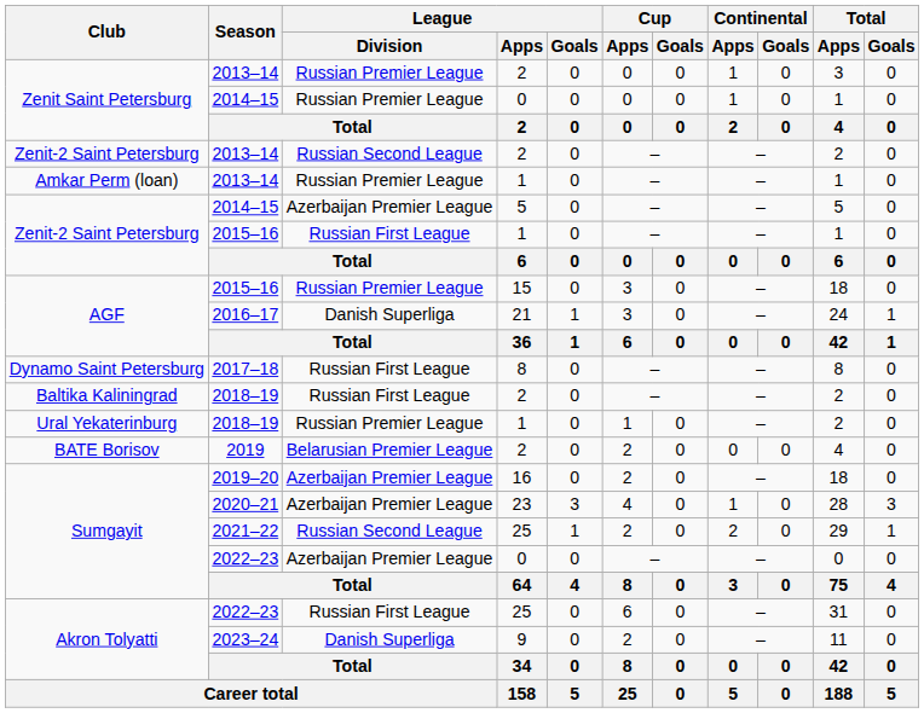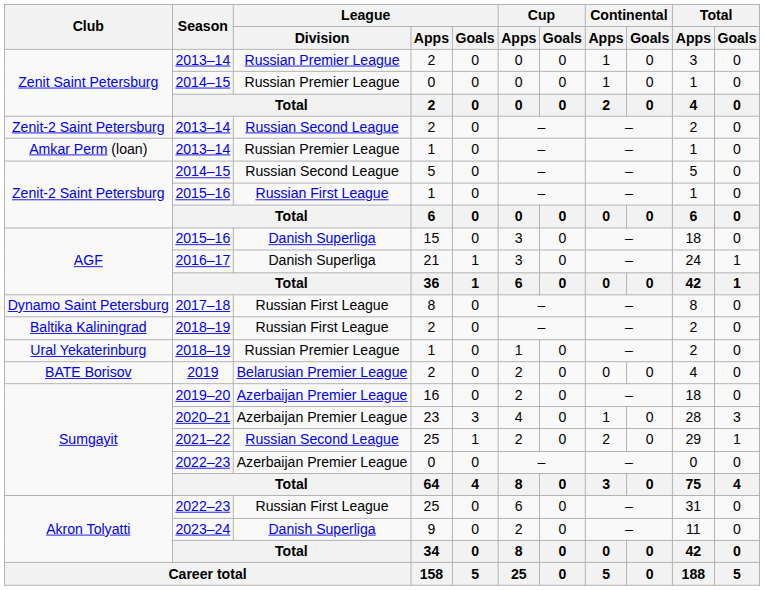 <table class="wikitable" style="text-align: center;">
 <tr>
 <th rowspan=2>Club</th>
 <th rowspan=2>Season</th>
 <th colspan=3>League</th>
 <th colspan=2>Cup</th>
 <th colspan=2>Continental</th>
 <th colspan=2>Total</th>
 </tr>
 <tr>
 <th>Division</th>
 <th>Apps</th>
 <th>Goals</th>
 <th>Apps</th>
 <th>Goals</th>
 <th>Apps</th>
 <th>Goals</th>
 <th>Apps</th>
 <th>Goals</th>
 </tr>
 <tr>
 <td rowspan="3"><a href='#'>Zenit Saint Petersburg</a></td>
 <td><a href='#'>2013–14</a></td>
 <td><a href='#'>Russian Premier League</a></td>
 <td>2</td>
 <td>0</td>
 <td>0</td>
 <td>0</td>
 <td>1</td>
 <td>0</td>
 <td>3</td>
 <td>0</td>
 </tr>
 <tr>
 <td><a href='#'>2014–15</a></td>
 <td>Russian Premier League</td>
 <td>0</td>
 <td>0</td>
 <td>0</td>
 <td>0</td>
 <td>1</td>
 <td>0</td>
 <td>1</td>
 <td>0</td>
 </tr>
 <tr>
 <th colspan=2>Total</th>
 <th>2</th>
 <th>0</th>
 <th>0</th>
 <th>0</th>
 <th>2</th>
 <th>0</th>
 <th>4</th>
 <th>0</th>
 </tr>
 <tr>
 <td><a href='#'>Zenit-2 Saint Petersburg</a></td>
 <td><a href='#'>2013–14</a></td>
 <td><a href='#'>Russian Second League</a></td>
 <td>2</td>
 <td>0</td>
 <td colspan=2>–</td>
 <td colspan=2>–</td>
 <td>2</td>
 <td>0</td>
 </tr>
 <tr>
 <td><a href='#'>Amkar Perm</a> (loan)</td>
 <td><a href='#'>2013–14</a></td>
 <td>Russian Premier League</td>
 <td>1</td>
 <td>0</td>
 <td colspan=2>–</td>
 <td colspan=2>–</td>
 <td>1</td>
 <td>0</td>
 </tr>
 <tr>
 <td rowspan="3"><a href='#'>Zenit-2 Saint Petersburg</a></td>
 <td><a href='#'>2014–15</a></td>
-<td>Azerbaijan Premier League</td>
+<td>Russian Second League</td>
 <td>5</td>
 <td>0</td>
 <td colspan=2>–</td>
 <td colspan=2>–</td>
 <td>5</td>
 <td>0</td>
 </tr>
 <tr>
 <td><a href='#'>2015–16</a></td>
 <td><a href='#'>Russian First League</a></td>
 <td>1</td>
 <td>0</td>
 <td colspan=2>–</td>
 <td colspan=2>–</td>
 <td>1</td>
 <td>0</td>
 </tr>
 <tr>
 <th colspan=2>Total</th>
 <th>6</th>
 <th>0</th>
 <th>0</th>
 <th>0</th>
 <th>0</th>
 <th>0</th>
 <th>6</th>
 <th>0</th>
 </tr>
 <tr>
 <td rowspan="3"><a href='#'>AGF</a></td>
 <td><a href='#'>2015–16</a></td>
-<td><a href='#'>Russian Premier League</a></td>
+<td><a href='#'>Danish Superliga</a></td>
 <td>15</td>
 <td>0</td>
 <td>3</td>
 <td>0</td>
 <td colspan=2>–</td>
 <td>18</td>
 <td>0</td>
 </tr>
 <tr>
 <td><a href='#'>2016–17</a></td>
 <td>Danish Superliga</td>
 <td>21</td>
 <td>1</td>
 <td>3</td>
 <td>0</td>
 <td colspan=2>–</td>
 <td>24</td>
 <td>1</td>
 </tr>
 <tr>
 <th colspan=2>Total</th>
 <th>36</th>
 <th>1</th>
 <th>6</th>
 <th>0</th>
 <th>0</th>
 <th>0</th>
 <th>42</th>
 <th>1</th>
 </tr>
 <tr>
 <td><a href='#'>Dynamo Saint Petersburg</a></td>
 <td><a href='#'>2017–18</a></td>
 <td>Russian First League</td>
 <td>8</td>
 <td>0</td>
 <td colspan=2>–</td>
 <td colspan=2>–</td>
 <td>8</td>
 <td>0</td>
 </tr>
 <tr>
 <td><a href='#'>Baltika Kaliningrad</a></td>
 <td><a href='#'>2018–19</a></td>
 <td>Russian First League</td>
 <td>2</td>
 <td>0</td>
 <td colspan=2>–</td>
 <td colspan=2>–</td>
 <td>2</td>
 <td>0</td>
 </tr>
 <tr>
 <td><a href='#'>Ural Yekaterinburg</a></td>
 <td><a href='#'>2018–19</a></td>
 <td>Russian Premier League</td>
 <td>1</td>
 <td>0</td>
 <td>1</td>
 <td>0</td>
 <td colspan=2>–</td>
 <td>2</td>
 <td>0</td>
 </tr>
 <tr>
 <td><a href='#'>BATE Borisov</a></td>
 <td><a href='#'>2019</a></td>
 <td><a href='#'>Belarusian Premier League</a></td>
 <td>2</td>
 <td>0</td>
 <td>2</td>
 <td>0</td>
 <td>0</td>
 <td>0</td>
 <td>4</td>
 <td>0</td>
 </tr>
 <tr>
 <td rowspan="5"><a href='#'>Sumgayit</a></td>
 <td><a href='#'>2019–20</a></td>
 <td><a href='#'>Azerbaijan Premier League</a></td>
 <td>16</td>
 <td>0</td>
 <td>2</td>
 <td>0</td>
 <td colspan=2>–</td>
 <td>18</td>
 <td>0</td>
 </tr>
 <tr>
 <td><a href='#'>2020–21</a></td>
 <td>Azerbaijan Premier League</td>
 <td>23</td>
 <td>3</td>
 <td>4</td>
 <td>0</td>
 <td>1</td>
 <td>0</td>
 <td>28</td>
 <td>3</td>
 </tr>
 <tr>
 <td><a href='#'>2021–22</a></td>
 <td><a href='#'>Russian Second League</a></td>
 <td>25</td>
 <td>1</td>
 <td>2</td>
 <td>0</td>
 <td>2</td>
 <td>0</td>
 <td>29</td>
 <td>1</td>
 </tr>
 <tr>
 <td><a href='#'>2022–23</a></td>
 <td>Azerbaijan Premier League</td>
 <td>0</td>
 <td>0</td>
 <td colspan=2>–</td>
 <td colspan=2>–</td>
 <td>0</td>
 <td>0</td>
 </tr>
 <tr>
 <th colspan=2>Total</th>
 <th>64</th>
 <th>4</th>
 <th>8</th>
 <th>0</th>
 <th>3</th>
 <th>0</th>
 <th>75</th>
 <th>4</th>
 </tr>
 <tr>
 <td rowspan="3"><a href='#'>Akron Tolyatti</a></td>
 <td><a href='#'>2022–23</a></td>
 <td>Russian First League</td>
 <td>25</td>
 <td>0</td>
 <td>6</td>
 <td>0</td>
 <td colspan=2>–</td>
 <td>31</td>
 <td>0</td>
 </tr>
 <tr>
 <td><a href='#'>2023–24</a></td>
 <td><a href='#'>Danish Superliga</a></td>
 <td>9</td>
 <td>0</td>
 <td>2</td>
 <td>0</td>
 <td colspan=2>–</td>
 <td>11</td>
 <td>0</td>
 </tr>
 <tr>
 <th colspan=2>Total</th>
 <th>34</th>
 <th>0</th>
 <th>8</th>
 <th>0</th>
 <th>0</th>
 <th>0</th>
 <th>42</th>
 <th>0</th>
 </tr>
 <tr>
 <th colspan=3>Career total</th>
 <th>158</th>
 <th>5</th>
 <th>25</th>
 <th>0</th>
 <th>5</th>
 <th>0</th>
 <th>188</th>
 <th>5</th>
 </tr>
 </table>
